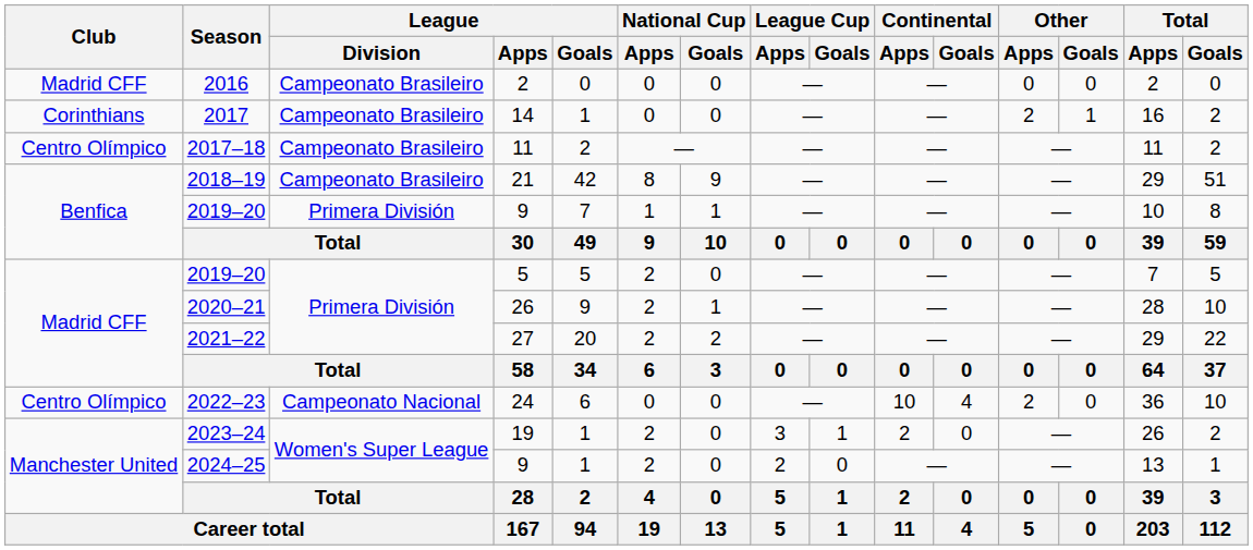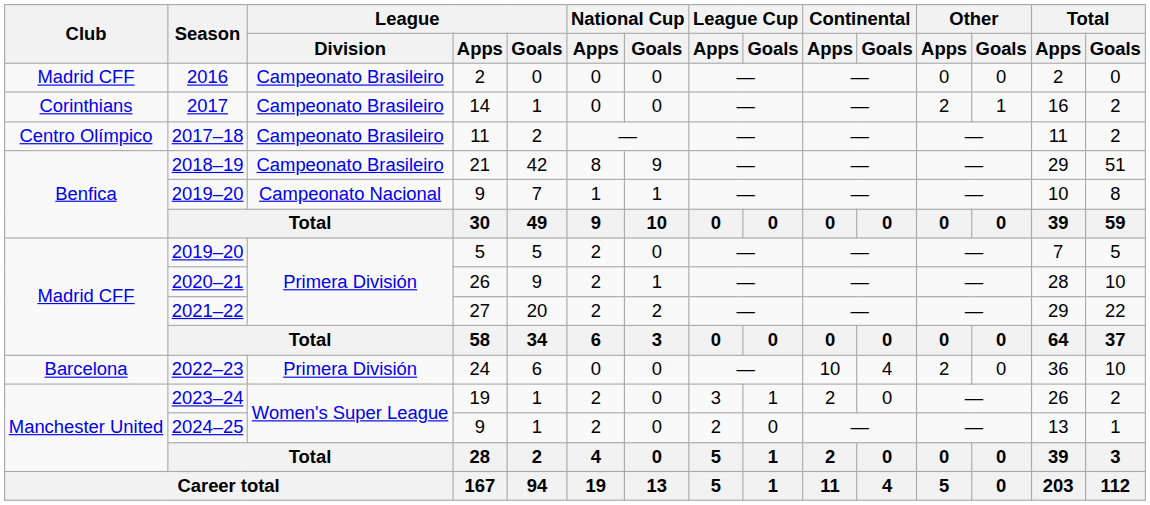 <table class="wikitable" style="text-align:center">
 <tr>
 <th rowspan="2">Club</th>
 <th rowspan="2">Season</th>
 <th colspan="3">League</th>
 <th colspan="2">National Cup</th>
 <th colspan="2">League Cup</th>
 <th colspan="2">Continental</th>
 <th colspan="2">Other</th>
 <th colspan="2">Total</th>
 </tr>
 <tr>
 <th>Division</th>
 <th>Apps</th>
 <th>Goals</th>
 <th>Apps</th>
 <th>Goals</th>
 <th>Apps</th>
 <th>Goals</th>
 <th>Apps</th>
 <th>Goals</th>
 <th>Apps</th>
 <th>Goals</th>
 <th>Apps</th>
 <th>Goals</th>
 </tr>
 <tr>
 <td><a href='#'>Madrid CFF</a></td>
 <td><a href='#'>2016</a></td>
 <td><a href='#'>Campeonato Brasileiro</a></td>
 <td>2</td>
 <td>0</td>
 <td>0</td>
 <td>0</td>
 <td colspan="2">—</td>
 <td colspan="2">—</td>
 <td>0</td>
 <td>0</td>
 <td>2</td>
 <td>0</td>
 </tr>
 <tr>
 <td><a href='#'>Corinthians</a></td>
 <td><a href='#'>2017</a></td>
 <td><a href='#'>Campeonato Brasileiro</a></td>
 <td>14</td>
 <td>1</td>
 <td>0</td>
 <td>0</td>
 <td colspan="2">—</td>
 <td colspan="2">—</td>
 <td>2</td>
 <td>1</td>
 <td>16</td>
 <td>2</td>
 </tr>
 <tr>
 <td><a href='#'>Centro Olímpico</a></td>
 <td><a href='#'>2017–18</a></td>
 <td><a href='#'>Campeonato Brasileiro</a></td>
 <td>11</td>
 <td>2</td>
 <td colspan="2">—</td>
 <td colspan="2">—</td>
 <td colspan="2">—</td>
 <td colspan="2">—</td>
 <td>11</td>
 <td>2</td>
 </tr>
 <tr>
 <td rowspan="3"><a href='#'>Benfica</a></td>
 <td><a href='#'>2018–19</a></td>
 <td><a href='#'>Campeonato Brasileiro</a></td>
 <td>21</td>
 <td>42</td>
 <td>8</td>
 <td>9</td>
 <td colspan="2">—</td>
 <td colspan="2">—</td>
 <td colspan="2">—</td>
 <td>29</td>
 <td>51</td>
 </tr>
 <tr>
 <td><a href='#'>2019–20</a></td>
-<td><a href='#'>Primera División</a></td>
+<td><a href='#'>Campeonato Nacional</a></td>
 <td>9</td>
 <td>7</td>
 <td>1</td>
 <td>1</td>
 <td colspan="2">—</td>
 <td colspan="2">—</td>
 <td colspan="2">—</td>
 <td>10</td>
 <td>8</td>
 </tr>
 <tr>
 <th colspan="2">Total</th>
 <th>30</th>
 <th>49</th>
 <th>9</th>
 <th>10</th>
 <th>0</th>
 <th>0</th>
 <th>0</th>
 <th>0</th>
 <th>0</th>
 <th>0</th>
 <th>39</th>
 <th>59</th>
 </tr>
 <tr>
 <td rowspan="4"><a href='#'>Madrid CFF</a></td>
 <td><a href='#'>2019–20</a></td>
 <td rowspan="3"><a href='#'>Primera División</a></td>
 <td>5</td>
 <td>5</td>
 <td>2</td>
 <td>0</td>
 <td colspan="2">—</td>
 <td colspan="2">—</td>
 <td colspan="2">—</td>
 <td>7</td>
 <td>5</td>
 </tr>
 <tr>
 <td><a href='#'>2020–21</a></td>
 <td>26</td>
 <td>9</td>
 <td>2</td>
 <td>1</td>
 <td colspan="2">—</td>
 <td colspan="2">—</td>
 <td colspan="2">—</td>
 <td>28</td>
 <td>10</td>
 </tr>
 <tr>
 <td><a href='#'>2021–22</a></td>
 <td>27</td>
 <td>20</td>
 <td>2</td>
 <td>2</td>
 <td colspan="2">—</td>
 <td colspan="2">—</td>
 <td colspan="2">—</td>
 <td>29</td>
 <td>22</td>
 </tr>
 <tr>
 <th colspan="2">Total</th>
 <th>58</th>
 <th>34</th>
 <th>6</th>
 <th>3</th>
 <th>0</th>
 <th>0</th>
 <th>0</th>
 <th>0</th>
 <th>0</th>
 <th>0</th>
 <th>64</th>
 <th>37</th>
 </tr>
 <tr>
-<td><a href='#'>Centro Olímpico</a></td>
+<td><a href='#'>Barcelona</a></td>
 <td><a href='#'>2022–23</a></td>
-<td><a href='#'>Campeonato Nacional</a></td>
+<td><a href='#'>Primera División</a></td>
 <td>24</td>
 <td>6</td>
 <td>0</td>
 <td>0</td>
 <td colspan="2">—</td>
 <td>10</td>
 <td>4</td>
 <td>2</td>
 <td>0</td>
 <td>36</td>
 <td>10</td>
 </tr>
 <tr>
 <td rowspan="3"><a href='#'>Manchester United</a></td>
 <td><a href='#'>2023–24</a></td>
 <td rowspan="2"><a href='#'>Women's Super League</a></td>
 <td>19</td>
 <td>1</td>
 <td>2</td>
 <td>0</td>
 <td>3</td>
 <td>1</td>
 <td>2</td>
 <td>0</td>
 <td colspan="2">—</td>
 <td>26</td>
 <td>2</td>
 </tr>
 <tr>
 <td><a href='#'>2024–25</a></td>
 <td>9</td>
 <td>1</td>
 <td>2</td>
 <td>0</td>
 <td>2</td>
 <td>0</td>
 <td colspan="2">—</td>
 <td colspan="2">—</td>
 <td>13</td>
 <td>1</td>
 </tr>
 <tr>
 <th colspan="2">Total</th>
 <th>28</th>
 <th>2</th>
 <th>4</th>
 <th>0</th>
 <th>5</th>
 <th>1</th>
 <th>2</th>
 <th>0</th>
 <th>0</th>
 <th>0</th>
 <th>39</th>
 <th>3</th>
 </tr>
 <tr>
 <th colspan="3">Career total</th>
 <th>167</th>
 <th>94</th>
 <th>19</th>
 <th>13</th>
 <th>5</th>
 <th>1</th>
 <th>11</th>
 <th>4</th>
 <th>5</th>
 <th>0</th>
 <th>203</th>
 <th>112</th>
 </tr>
 </table>
